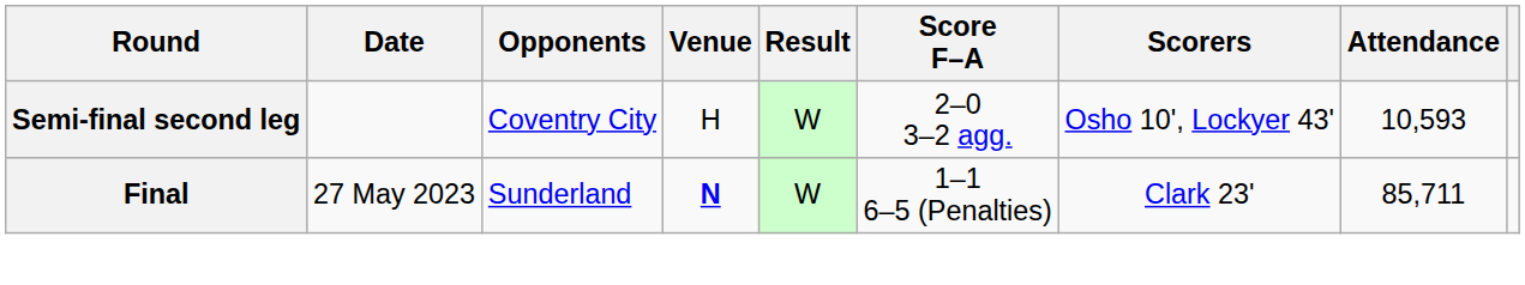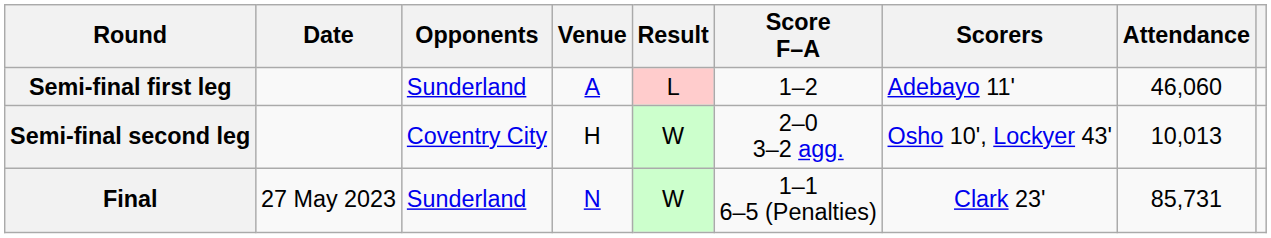 <table class="wikitable sortable plainrowheaders" style=text-align:center>
 <tr>
 <th scope=col>Round</th>
 <th scope=col>Date</th>
 <th scope=col>Opponents</th>
 <th scope=col>Venue</th>
 <th scope=col>Result</th>
 <th scope=col>Score<br>F–A</th>
 <th scope=col class=unsortable>Scorers</th>
 <th scope=col>Attendance</th>
 <th scope=col class=unsortable></th>
 </tr>
 <tr>
+<th scope=row>Semi-final first leg</th>
+<td align=left></td>
+<td align=left><a href='#'>Sunderland</a></td>
+<td><a href='#'>A</a></td>
+<td style=background-color:#FFCCCC>L</td>
+<td>1–2</td>
+<td align=left><a href='#'>Adebayo</a> 11'</td>
+<td>46,060</td>
+<td></td>
+</tr>
+<tr>
 <th scope=row>Semi-final second leg</th>
 <td align=left></td>
 <td><a href='#'>Coventry City</a></td>
 <td>H</td>
 <td style=background-color:#CCFFCC>W</td>
 <td>2–0<br>3–2 <a href='#'>agg.</a></td>
 <td align=left><a href='#'>Osho</a> 10', <a href='#'>Lockyer</a> 43'</td>
-<td>10,593</td>
+<td>10,013</td>
 <td></td>
 </tr>
 <tr>
 <th>Final</th>
 <td>27 May 2023</td>
 <td align=left><a href='#'>Sunderland</a></td>
-<td><strong><a href='#'>N</a></strong></td>
+<td><a href='#'>N</a></td>
 <td style=background-color:#CCFFCC>W</td>
 <td>1–1<br>6–5 (Penalties)</td>
 <td><a href='#'>Clark</a> 23'</td>
-<td>85,711</td>
+<td>85,731</td>
 <td></td>
 </tr>
 </table>
